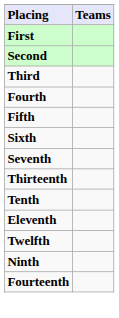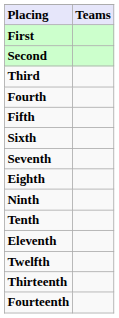 <table class=wikitable>
 <tr>
 </tr>
 <tr style="background: #E6E6FA;">
 <td><strong>Placing</strong></td>
 <td><strong>Teams</strong></td>
 </tr>
 <tr style="background: #ccffcc;">
 <td><strong>First</strong></td>
 <td><strong></strong></td>
 </tr>
 <tr style="background: #ccffcc;">
 <td><strong>Second</strong></td>
 <td><strong></strong></td>
 </tr>
 <tr>
 <td><strong>Third</strong></td>
 <td></td>
 </tr>
 <tr>
 <td><strong>Fourth</strong></td>
 <td></td>
 </tr>
 <tr>
 <td><strong>Fifth</strong></td>
 <td></td>
 </tr>
 <tr>
 <td><strong>Sixth</strong></td>
 <td></td>
 </tr>
 <tr>
 <td><strong>Seventh</strong></td>
 <td></td>
 </tr>
 <tr>
-<td><strong>Thirteenth</strong></td>
+<td><strong>Eighth</strong></td>
+<td></td>
+</tr>
+<tr>
+<td><strong>Ninth</strong></td>
 <td></td>
 </tr>
 <tr>
 <td><strong>Tenth</strong></td>
 <td></td>
 </tr>
 <tr>
 <td><strong>Eleventh</strong></td>
 <td></td>
 </tr>
 <tr>
 <td><strong>Twelfth</strong></td>
 <td></td>
 </tr>
 <tr>
-<td><strong>Ninth</strong></td>
+<td><strong>Thirteenth</strong></td>
 <td></td>
 </tr>
 <tr>
 <td><strong>Fourteenth</strong></td>
 <td></td>
 </tr>
 </table>
